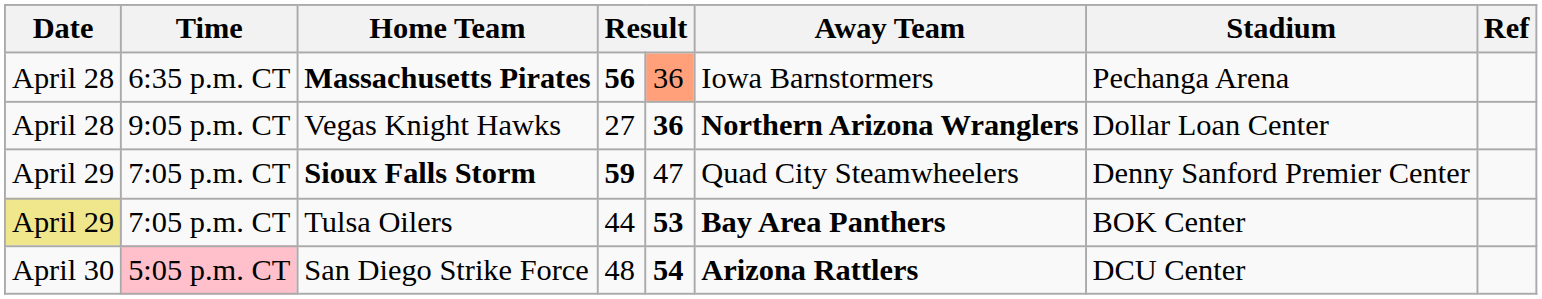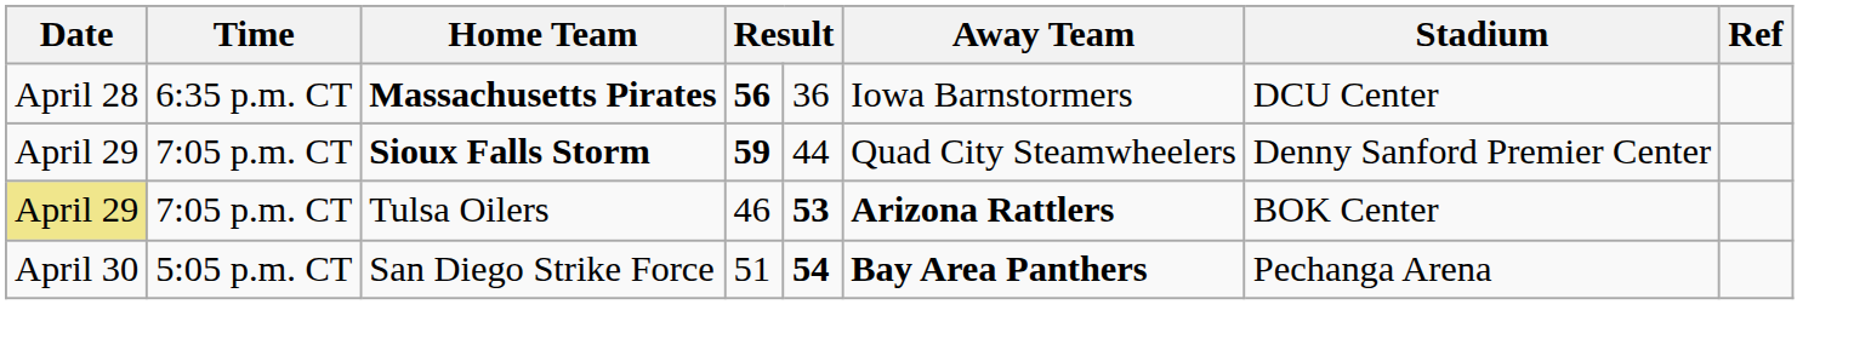 <table class="wikitable">
 <tr>
 <th>Date</th>
 <th>Time</th>
 <th>Home Team</th>
 <th colspan="2">Result</th>
 <th>Away Team</th>
 <th>Stadium</th>
 <th>Ref</th>
 </tr>
 <tr>
 <td>April 28</td>
 <td>6:35 p.m. CT</td>
 <td><strong>Massachusetts Pirates</strong></td>
 <td><strong>56</strong></td>
-<td style="background: lightsalmon;">36</td>
+<td>36</td>
 <td>Iowa Barnstormers</td>
-<td>Pechanga Arena</td>
-<td></td>
-</tr>
-<tr>
-<td>April 28</td>
-<td>9:05 p.m. CT</td>
-<td>Vegas Knight Hawks</td>
-<td>27</td>
-<td><strong>36</strong></td>
-<td><strong>Northern Arizona Wranglers</strong></td>
-<td>Dollar Loan Center</td>
+<td>DCU Center</td>
 <td></td>
 </tr>
 <tr>
 <td>April 29</td>
 <td>7:05 p.m. CT</td>
 <td><strong>Sioux Falls Storm</strong></td>
 <td><strong>59</strong></td>
-<td>47</td>
+<td>44</td>
 <td>Quad City Steamwheelers</td>
 <td>Denny Sanford Premier Center</td>
 <td></td>
 </tr>
 <tr>
 <td style="background: khaki;">April 29</td>
 <td>7:05 p.m. CT</td>
 <td>Tulsa Oilers</td>
-<td>44</td>
+<td>46</td>
 <td><strong>53</strong></td>
-<td><strong>Bay Area Panthers</strong></td>
+<td><strong>Arizona Rattlers</strong></td>
 <td>BOK Center</td>
 <td></td>
 </tr>
 <tr>
 <td>April 30</td>
-<td style="background: pink;">5:05 p.m. CT</td>
+<td>5:05 p.m. CT</td>
 <td>San Diego Strike Force</td>
-<td>48</td>
+<td>51</td>
 <td><strong>54</strong></td>
-<td><strong>Arizona Rattlers</strong></td>
-<td>DCU Center</td>
+<td><strong>Bay Area Panthers</strong></td>
+<td>Pechanga Arena</td>
 <td></td>
 </tr>
 </table>
